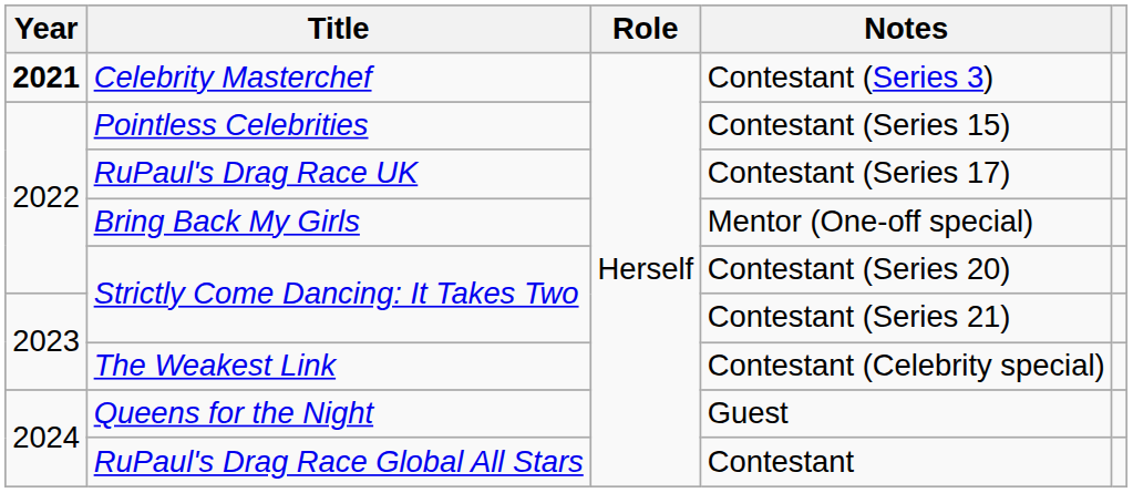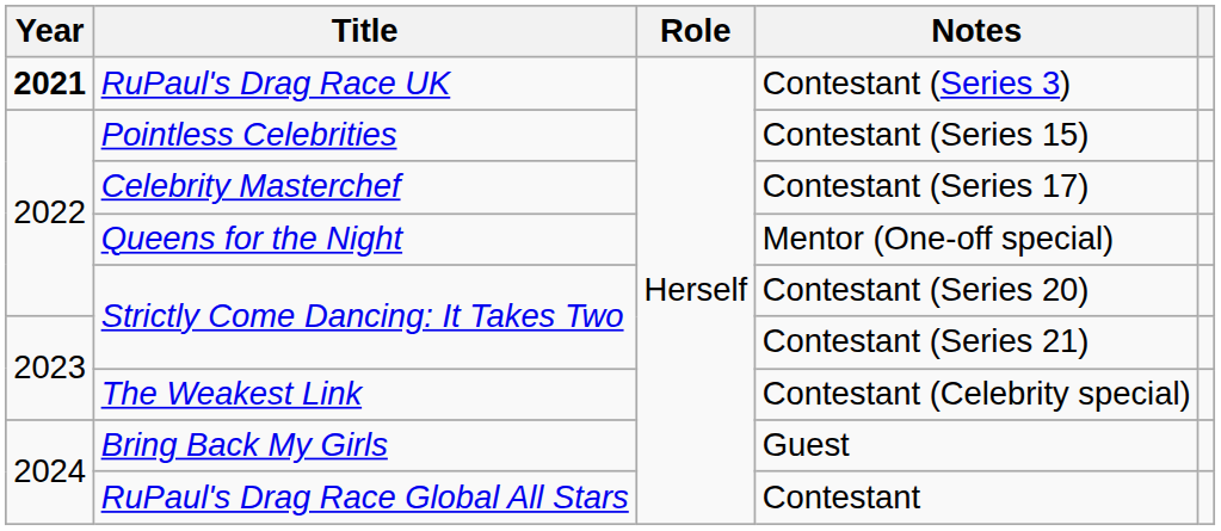 <table class="wikitable">
 <tr>
 <th>Year</th>
 <th>Title</th>
 <th>Role</th>
 <th>Notes</th>
 <th></th>
 </tr>
 <tr>
 <td><strong>2021</strong></td>
-<td><em><a href='#'>Celebrity Masterchef</a></em></td>
+<td><em><a href='#'>RuPaul's Drag Race UK</a></em></td>
 <td rowspan="9">Herself</td>
 <td>Contestant (<a href='#'>Series 3</a>)</td>
 <td></td>
 </tr>
 <tr>
 <td rowspan="4">2022</td>
 <td><em><a href='#'>Pointless Celebrities</a></em></td>
 <td>Contestant (Series 15)</td>
 <td style="text-align: center;"></td>
 </tr>
 <tr>
-<td><em><a href='#'>RuPaul's Drag Race UK</a></em></td>
+<td><em><a href='#'>Celebrity Masterchef</a></em></td>
 <td>Contestant (Series 17)</td>
 <td></td>
 </tr>
 <tr>
-<td><em><a href='#'>Bring Back My Girls</a></em></td>
+<td><em><a href='#'>Queens for the Night</a></em></td>
 <td>Mentor (One-off special)</td>
 <td style="text-align: center;"></td>
 </tr>
 <tr>
 <td rowspan="2"><em><a href='#'>Strictly Come Dancing: It Takes Two</a></em></td>
 <td>Contestant (Series 20)</td>
 <td></td>
 </tr>
 <tr>
 <td rowspan="2">2023</td>
 <td>Contestant (Series 21)</td>
 <td></td>
 </tr>
 <tr>
 <td><em><a href='#'>The Weakest Link</a></em></td>
 <td>Contestant (Celebrity special)</td>
 <td></td>
 </tr>
 <tr>
 <td rowspan="2">2024</td>
-<td><em><a href='#'>Queens for the Night</a></em></td>
+<td><em><a href='#'>Bring Back My Girls</a></em></td>
 <td>Guest</td>
 <td></td>
 </tr>
 <tr>
 <td><em><a href='#'>RuPaul's Drag Race Global All Stars</a></em></td>
 <td>Contestant</td>
 <td></td>
 </tr>
 </table>
